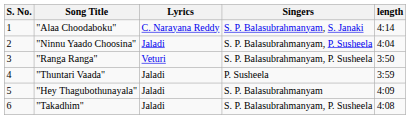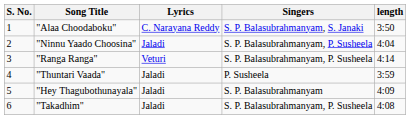 <table class="wikitable">
 <tr>
 <th>S. No.</th>
 <th>Song Title</th>
 <th>Lyrics</th>
 <th>Singers</th>
 <th>length</th>
 </tr>
 <tr>
 <td>1</td>
 <td>"Alaa Choodaboku"</td>
 <td><a href='#'>C. Narayana Reddy</a></td>
 <td><a href='#'>S. P. Balasubrahmanyam</a>, <a href='#'>S. Janaki</a></td>
-<td>4:14</td>
+<td>3:50</td>
 </tr>
 <tr>
 <td>2</td>
 <td>"Ninnu Yaado Choosina"</td>
 <td><a href='#'>Jaladi</a></td>
 <td>S. P. Balasubrahmanyam, <a href='#'>P. Susheela</a></td>
 <td>4:04</td>
 </tr>
 <tr>
 <td>3</td>
 <td>"Ranga Ranga"</td>
 <td><a href='#'>Veturi</a></td>
 <td>S. P. Balasubrahmanyam, P. Susheela</td>
-<td>3:50</td>
+<td>4:14</td>
 </tr>
 <tr>
 <td>4</td>
 <td>"Thuntari Vaada"</td>
 <td>Jaladi</td>
 <td>P. Susheela</td>
 <td>3:59</td>
 </tr>
 <tr>
 <td>5</td>
 <td>"Hey Thagubothunayala"</td>
 <td>Jaladi</td>
 <td>S. P. Balasubrahmanyam</td>
 <td>4:09</td>
 </tr>
 <tr>
 <td>6</td>
 <td>"Takadhim"</td>
 <td>Jaladi</td>
 <td>S. P. Balasubrahmanyam, P. Susheela</td>
 <td>4:08</td>
 </tr>
 </table>
